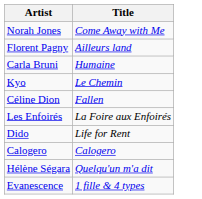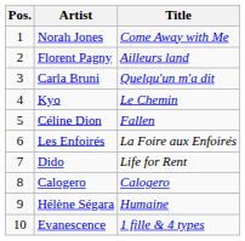 <table class="wikitable sortable">
 <tr>
+<th>Pos.</th>
 <th>Artist</th>
 <th>Title</th>
 </tr>
 <tr>
+<td style="text-align:center;">1</td>
 <td><a href='#'>Norah Jones</a></td>
 <td><em><a href='#'>Come Away with Me</a></em></td>
 </tr>
 <tr>
+<td style="text-align:center;">2</td>
 <td><a href='#'>Florent Pagny</a></td>
 <td><em><a href='#'>Ailleurs land</a></em></td>
 </tr>
 <tr>
+<td style="text-align:center;">3</td>
 <td><a href='#'>Carla Bruni</a></td>
-<td><em><a href='#'>Humaine</a></em></td>
+<td><em><a href='#'>Quelqu'un m'a dit</a></em></td>
 </tr>
 <tr>
+<td style="text-align:center;">4</td>
 <td><a href='#'>Kyo</a></td>
 <td><em><a href='#'>Le Chemin</a></em></td>
 </tr>
 <tr>
+<td style="text-align:center;">5</td>
 <td><a href='#'>Céline Dion</a></td>
 <td><em><a href='#'>Fallen</a></em></td>
 </tr>
 <tr>
+<td style="text-align:center;">6</td>
 <td><a href='#'>Les Enfoirés</a></td>
 <td><em>La Foire aux Enfoirés</em></td>
 </tr>
 <tr>
+<td style="text-align:center;">7</td>
 <td><a href='#'>Dido</a></td>
 <td><em>Life for Rent</em></td>
 </tr>
 <tr>
+<td style="text-align:center;">8</td>
 <td><a href='#'>Calogero</a></td>
 <td><em><a href='#'>Calogero</a></em></td>
 </tr>
 <tr>
+<td style="text-align:center;">9</td>
 <td><a href='#'>Hélène Ségara</a></td>
-<td><em><a href='#'>Quelqu'un m'a dit</a></em></td>
+<td><em><a href='#'>Humaine</a></em></td>
 </tr>
 <tr>
+<td style="text-align:center;">10</td>
 <td><a href='#'>Evanescence</a></td>
 <td><em><a href='#'>1 fille & 4 types</a></em></td>
 </tr>
 </table>
